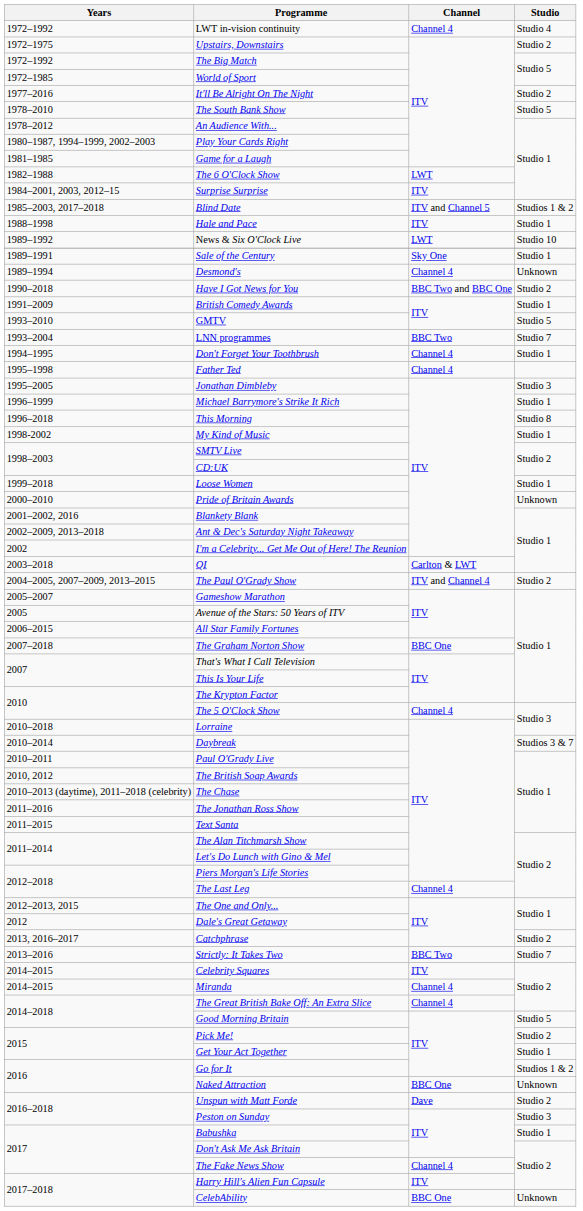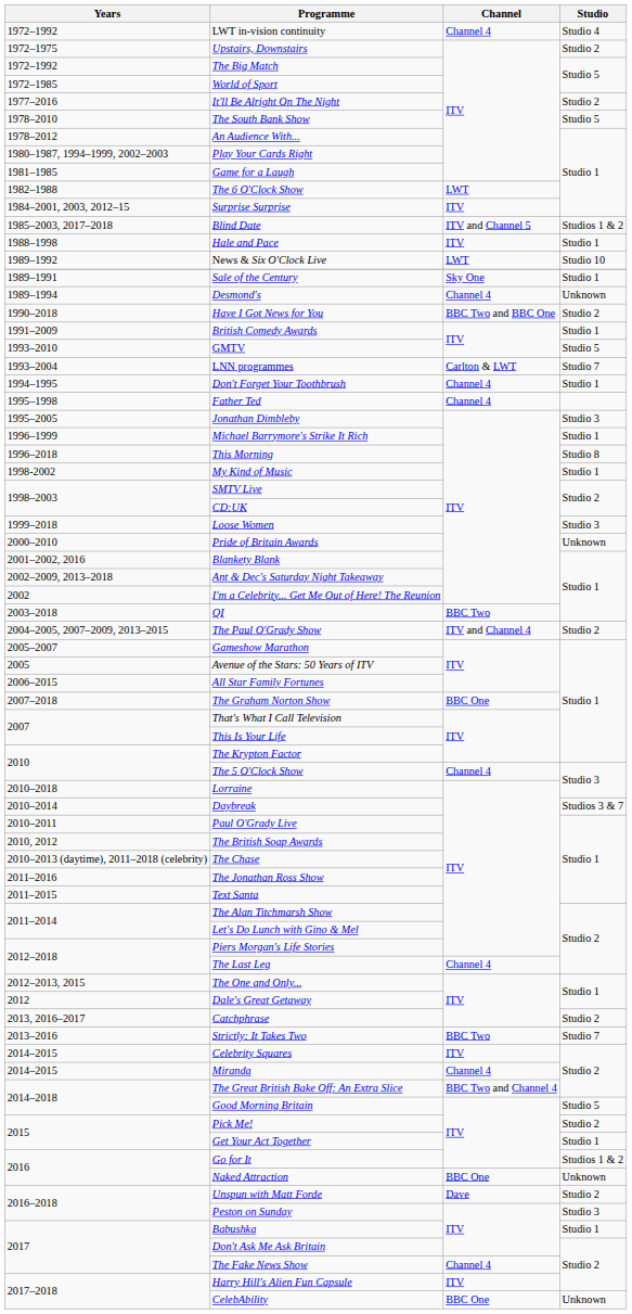 <table class="wikitable sortable">
 <tr>
 <th>Years</th>
 <th>Programme</th>
 <th>Channel</th>
 <th>Studio</th>
 </tr>
 <tr>
 <td>1972–1992</td>
 <td>LWT in-vision continuity</td>
 <td><a href='#'>Channel 4</a></td>
 <td>Studio 4</td>
 </tr>
 <tr>
 <td>1972–1975</td>
 <td><em><a href='#'>Upstairs, Downstairs</a></em></td>
 <td rowspan="8"><a href='#'>ITV</a></td>
 <td>Studio 2</td>
 </tr>
 <tr>
 <td>1972–1992</td>
 <td><em><a href='#'>The Big Match</a></em></td>
 <td rowspan="2">Studio 5</td>
 </tr>
 <tr>
 <td>1972–1985</td>
 <td><em><a href='#'>World of Sport</a></em></td>
 </tr>
 <tr>
 <td>1977–2016</td>
 <td><em><a href='#'>It'll Be Alright On The Night</a></em></td>
 <td>Studio 2</td>
 </tr>
 <tr>
 <td>1978–2010</td>
 <td><em><a href='#'>The South Bank Show</a></em></td>
 <td>Studio 5</td>
 </tr>
 <tr>
 <td>1978–2012</td>
 <td><em><a href='#'>An Audience With...</a></em></td>
 <td rowspan="5">Studio 1</td>
 </tr>
 <tr>
 <td>1980–1987, 1994–1999, 2002–2003</td>
 <td><em><a href='#'>Play Your Cards Right</a></em></td>
 </tr>
 <tr>
 <td>1981–1985</td>
 <td><em><a href='#'>Game for a Laugh</a></em></td>
 </tr>
 <tr>
 <td>1982–1988</td>
 <td><em><a href='#'>The 6 O'Clock Show</a></em></td>
 <td><a href='#'>LWT</a> </td>
 </tr>
 <tr>
 <td>1984–2001, 2003, 2012–15</td>
 <td><em><a href='#'>Surprise Surprise</a></em></td>
 <td><a href='#'>ITV</a></td>
 </tr>
 <tr>
 <td>1985–2003, 2017–2018</td>
 <td><em><a href='#'>Blind Date</a></em></td>
 <td><a href='#'>ITV</a> and <a href='#'>Channel 5</a></td>
 <td>Studios 1 & 2</td>
 </tr>
 <tr>
 <td>1988–1998</td>
 <td><em><a href='#'>Hale and Pace</a></em></td>
 <td><a href='#'>ITV</a></td>
 <td>Studio 1</td>
 </tr>
 <tr>
 <td>1989–1992</td>
 <td>News & <em>Six O'Clock Live</em></td>
 <td><a href='#'>LWT</a> </td>
 <td>Studio 10</td>
 </tr>
 <tr>
 </tr>
 <tr>
 <td>1989–1991</td>
 <td><em><a href='#'>Sale of the Century</a></em></td>
 <td><a href='#'>Sky One</a></td>
 <td>Studio 1</td>
 </tr>
 <tr>
 <td>1989–1994</td>
 <td><em><a href='#'>Desmond's</a></em></td>
 <td><a href='#'>Channel 4</a></td>
 <td>Unknown</td>
 </tr>
 <tr>
 <td>1990–2018</td>
 <td><em><a href='#'>Have I Got News for You</a></em></td>
 <td><a href='#'>BBC Two</a> and <a href='#'>BBC One</a></td>
 <td>Studio 2</td>
 </tr>
 <tr>
 <td>1991–2009</td>
 <td><em><a href='#'>British Comedy Awards</a></em></td>
 <td rowspan="2"><a href='#'>ITV</a></td>
 <td>Studio 1</td>
 </tr>
 <tr>
 <td>1993–2010</td>
 <td><a href='#'>GMTV</a></td>
 <td>Studio 5</td>
 </tr>
 <tr>
 <td>1993–2004</td>
 <td><a href='#'>LNN programmes</a></td>
-<td><a href='#'>BBC Two</a></td>
+<td><a href='#'>Carlton</a> & <a href='#'>LWT</a> </td>
 <td>Studio 7</td>
 </tr>
 <tr>
 <td>1994–1995</td>
 <td><em><a href='#'>Don't Forget Your Toothbrush</a></em></td>
 <td><a href='#'>Channel 4</a></td>
 <td>Studio 1</td>
 </tr>
 <tr>
 <td>1995–1998</td>
 <td><em><a href='#'>Father Ted</a></em></td>
 <td><a href='#'>Channel 4</a></td>
 <td></td>
 </tr>
 <tr>
 <td>1995–2005</td>
 <td><em><a href='#'>Jonathan Dimbleby</a></em></td>
 <td rowspan="11"><a href='#'>ITV</a></td>
 <td>Studio 3</td>
 </tr>
 <tr>
 <td>1996–1999</td>
 <td><em><a href='#'>Michael Barrymore's Strike It Rich</a></em></td>
 <td>Studio 1</td>
 </tr>
 <tr>
 <td>1996–2018</td>
 <td><em><a href='#'>This Morning</a></em></td>
 <td>Studio 8</td>
 </tr>
 <tr>
 <td>1998-2002</td>
 <td><em><a href='#'>My Kind of Music</a></em></td>
 <td>Studio 1</td>
 </tr>
 <tr>
 <td rowspan="2">1998–2003</td>
 <td><em><a href='#'>SMTV Live</a></em></td>
 <td rowspan="2">Studio 2</td>
 </tr>
 <tr>
 <td><em><a href='#'>CD:UK</a></em></td>
 </tr>
 <tr>
 <td>1999–2018</td>
 <td><em><a href='#'>Loose Women</a></em></td>
-<td>Studio 1</td>
+<td>Studio 3</td>
 </tr>
 <tr>
 <td>2000–2010</td>
 <td><em><a href='#'>Pride of Britain Awards</a></em></td>
 <td>Unknown</td>
 </tr>
 <tr>
 <td>2001–2002, 2016</td>
 <td><em><a href='#'>Blankety Blank</a></em></td>
 <td rowspan="4">Studio 1</td>
 </tr>
 <tr>
 <td>2002–2009, 2013–2018</td>
 <td><em><a href='#'>Ant & Dec's Saturday Night Takeaway</a></em></td>
 </tr>
 <tr>
 <td>2002</td>
 <td><em><a href='#'>I'm a Celebrity... Get Me Out of Here! The Reunion</a></em></td>
 </tr>
 <tr>
 <td>2003–2018</td>
 <td><em><a href='#'>QI</a></em></td>
-<td><a href='#'>Carlton</a> & <a href='#'>LWT</a> </td>
+<td><a href='#'>BBC Two</a></td>
 </tr>
 <tr>
 <td>2004–2005, 2007–2009, 2013–2015</td>
 <td><em><a href='#'>The Paul O'Grady Show</a></em></td>
 <td><a href='#'>ITV</a> and <a href='#'>Channel 4</a></td>
 <td>Studio 2</td>
 </tr>
 <tr>
 <td>2005–2007</td>
 <td><em><a href='#'>Gameshow Marathon</a></em></td>
 <td rowspan="3"><a href='#'>ITV</a></td>
 <td rowspan="7">Studio 1</td>
 </tr>
 <tr>
 <td>2005</td>
 <td><em>Avenue of the Stars: 50 Years of ITV</em></td>
 </tr>
 <tr>
 <td>2006–2015</td>
 <td><em><a href='#'>All Star Family Fortunes</a></em></td>
 </tr>
 <tr>
 <td>2007–2018</td>
 <td><em><a href='#'>The Graham Norton Show</a></em></td>
 <td><a href='#'>BBC One</a></td>
 </tr>
 <tr>
 <td rowspan="2">2007</td>
 <td><em>That's What I Call Television</em></td>
 <td rowspan="3"><a href='#'>ITV</a></td>
 </tr>
 <tr>
 <td><em><a href='#'>This Is Your Life</a></em></td>
 </tr>
 <tr>
 <td rowspan="2">2010</td>
 <td><em><a href='#'>The Krypton Factor</a></em></td>
 </tr>
 <tr>
 <td><em><a href='#'>The 5 O'Clock Show</a></em></td>
 <td><a href='#'>Channel 4</a></td>
 <td rowspan="2">Studio 3</td>
 </tr>
 <tr>
 <td>2010–2018</td>
 <td><em><a href='#'>Lorraine</a></em></td>
 <td rowspan="10"><a href='#'>ITV</a></td>
 </tr>
 <tr>
 <td>2010–2014</td>
 <td><em><a href='#'>Daybreak</a></em></td>
 <td>Studios 3 & 7</td>
 </tr>
 <tr>
 <td>2010–2011</td>
 <td><em><a href='#'>Paul O'Grady Live</a></em></td>
 <td rowspan="5">Studio 1</td>
 </tr>
 <tr>
 <td>2010, 2012</td>
 <td><em><a href='#'>The British Soap Awards</a></em></td>
 </tr>
 <tr>
 <td>2010–2013 (daytime), 2011–2018 (celebrity)</td>
 <td><em><a href='#'>The Chase</a></em></td>
 </tr>
 <tr>
 <td>2011–2016</td>
 <td><em><a href='#'>The Jonathan Ross Show</a></em></td>
 </tr>
 <tr>
 <td>2011–2015</td>
 <td><em><a href='#'>Text Santa</a></em></td>
 </tr>
 <tr>
 <td rowspan="2">2011–2014</td>
 <td><em><a href='#'>The Alan Titchmarsh Show</a></em></td>
 <td rowspan="4">Studio 2</td>
 </tr>
 <tr>
 <td><em><a href='#'>Let's Do Lunch with Gino & Mel</a></em></td>
 </tr>
 <tr>
 <td rowspan="2">2012–2018</td>
 <td><em><a href='#'>Piers Morgan's Life Stories</a></em></td>
 </tr>
 <tr>
 <td><em><a href='#'>The Last Leg</a></em></td>
 <td><a href='#'>Channel 4</a></td>
 </tr>
 <tr>
 <td>2012–2013, 2015</td>
 <td><em><a href='#'>The One and Only...</a></em></td>
 <td rowspan="3"><a href='#'>ITV</a></td>
 <td rowspan="2">Studio 1</td>
 </tr>
 <tr>
 <td>2012</td>
 <td><em><a href='#'>Dale's Great Getaway</a></em></td>
 </tr>
 <tr>
 <td>2013, 2016–2017</td>
 <td><em><a href='#'>Catchphrase</a></em></td>
 <td>Studio 2</td>
 </tr>
 <tr>
 <td>2013–2016</td>
 <td><em><a href='#'>Strictly: It Takes Two</a></em></td>
 <td><a href='#'>BBC Two</a></td>
 <td>Studio 7</td>
 </tr>
 <tr>
 <td>2014–2015</td>
 <td><em><a href='#'>Celebrity Squares</a></em></td>
 <td><a href='#'>ITV</a></td>
 <td rowspan="3">Studio 2</td>
 </tr>
 <tr>
 <td>2014–2015</td>
 <td><em><a href='#'>Miranda</a></em></td>
 <td><a href='#'>Channel 4</a></td>
 </tr>
 <tr>
 <td rowspan="2">2014–2018</td>
 <td><em><a href='#'>The Great British Bake Off: An Extra Slice</a></em></td>
-<td><a href='#'>Channel 4</a></td>
+<td><a href='#'>BBC Two</a> and <a href='#'>Channel 4</a></td>
 </tr>
 <tr>
 <td><em><a href='#'>Good Morning Britain</a></em></td>
 <td rowspan="4"><a href='#'>ITV</a></td>
 <td>Studio 5</td>
 </tr>
 <tr>
 <td rowspan="2">2015</td>
 <td><em><a href='#'>Pick Me!</a></em></td>
 <td>Studio 2</td>
 </tr>
 <tr>
 <td><em><a href='#'>Get Your Act Together</a></em></td>
 <td>Studio 1</td>
 </tr>
 <tr>
 <td rowspan="2">2016</td>
 <td><em><a href='#'>Go for It</a></em></td>
 <td>Studios 1 & 2</td>
 </tr>
 <tr>
 <td><em><a href='#'>Naked Attraction</a></em></td>
 <td><a href='#'>BBC One</a></td>
 <td>Unknown</td>
 </tr>
 <tr>
 <td rowspan="2">2016–2018</td>
 <td><em><a href='#'>Unspun with Matt Forde</a></em></td>
 <td><a href='#'>Dave</a></td>
 <td>Studio 2</td>
 </tr>
 <tr>
 <td><em><a href='#'>Peston on Sunday</a></em></td>
 <td rowspan="3"><a href='#'>ITV</a></td>
 <td>Studio 3</td>
 </tr>
 <tr>
 <td rowspan="3">2017</td>
 <td><em><a href='#'>Babushka</a></em></td>
 <td>Studio 1</td>
 </tr>
 <tr>
 <td><em><a href='#'>Don't Ask Me Ask Britain</a></em></td>
 <td rowspan="3">Studio 2</td>
 </tr>
 <tr>
 <td><em><a href='#'>The Fake News Show</a></em></td>
 <td><a href='#'>Channel 4</a></td>
 </tr>
 <tr>
 <td rowspan="2">2017–2018</td>
 <td><em><a href='#'>Harry Hill's Alien Fun Capsule</a></em></td>
 <td><a href='#'>ITV</a></td>
 </tr>
 <tr>
 <td><em><a href='#'>CelebAbility</a></em></td>
 <td><a href='#'>BBC One</a></td>
 <td>Unknown</td>
 </tr>
 </table>
